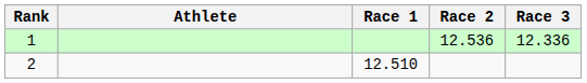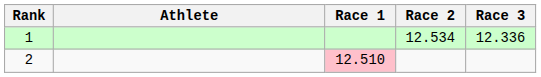 <table class=wikitable style="text-align:center">
 <tr>
 <th width=40>Rank</th>
 <th width=250>Athlete</th>
 <th width=60>Race 1</th>
 <th width=60>Race 2</th>
 <th width=60>Race 3</th>
 </tr>
 <tr bgcolor=ccffcc>
 <td>1</td>
 <td align=left></td>
 <td></td>
-<td>12.536</td>
+<td>12.534</td>
 <td>12.336</td>
 </tr>
 <tr>
 <td>2</td>
 <td align=left></td>
-<td>12.510</td>
+<td style="background: pink;">12.510</td>
 <td></td>
 <td></td>
 </tr>
 </table>
